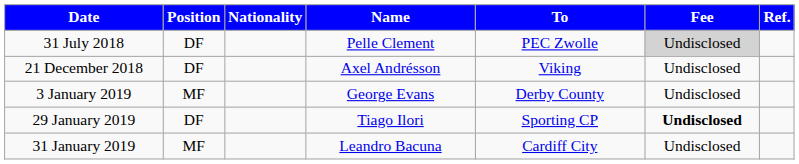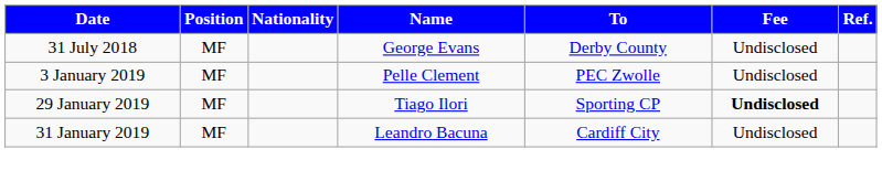 <table class="wikitable"  style="text-align:center; font-size:90%; ">
 <tr>
 <th style="background:#00f; color:white; width:140px;">Date</th>
 <th style="background:#00f; color:white; width:50px;">Position</th>
 <th style="background:#00f; color:white; width:50px;">Nationality</th>
 <th style="background:#00f; color:white; width:150px;">Name</th>
 <th style="background:#00f; color:white; width:150px;">To</th>
 <th style="background:#00f; color:white; width:100px;">Fee</th>
 <th style="background:#00f; color:white; width:25px;">Ref.</th>
 </tr>
 <tr>
 <td>31 July 2018</td>
-<td>DF</td>
-<td></td>
-<td><a href='#'>Pelle Clement</a></td>
-<td><a href='#'>PEC Zwolle</a></td>
-<td style="background: lightgrey;">Undisclosed</td>
-<td></td>
-</tr>
-<tr>
-<td>21 December 2018</td>
-<td>DF</td>
-<td></td>
-<td><a href='#'>Axel Andrésson</a></td>
-<td><a href='#'>Viking</a></td>
-<td>Undisclosed</td>
-<td></td>
-</tr>
-<tr>
-<td>3 January 2019</td>
 <td>MF</td>
 <td></td>
 <td><a href='#'>George Evans</a></td>
 <td><a href='#'>Derby County</a></td>
 <td>Undisclosed</td>
 <td></td>
 </tr>
 <tr>
+<td>3 January 2019</td>
+<td>MF</td>
+<td></td>
+<td><a href='#'>Pelle Clement</a></td>
+<td><a href='#'>PEC Zwolle</a></td>
+<td>Undisclosed</td>
+<td></td>
+</tr>
+<tr>
 <td>29 January 2019</td>
-<td>DF</td>
+<td>MF</td>
 <td></td>
 <td><a href='#'>Tiago Ilori</a></td>
 <td><a href='#'>Sporting CP</a></td>
 <td><strong>Undisclosed</strong></td>
 <td></td>
 </tr>
 <tr>
 <td>31 January 2019</td>
 <td>MF</td>
 <td></td>
 <td><a href='#'>Leandro Bacuna</a></td>
 <td><a href='#'>Cardiff City</a></td>
 <td>Undisclosed</td>
 <td></td>
 </tr>
 </table>
